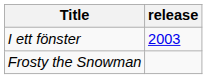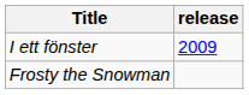 <table class=wikitable>
 <tr>
 <th>Title</th>
 <th>release</th>
 </tr>
 <tr>
 <td><em>I ett fönster</em></td>
-<td><a href='#'>2003</a></td>
+<td><a href='#'>2009</a></td>
 </tr>
 <tr>
 <td><em>Frosty the Snowman</em></td>
 <td></td>
 </tr>
 </table>
